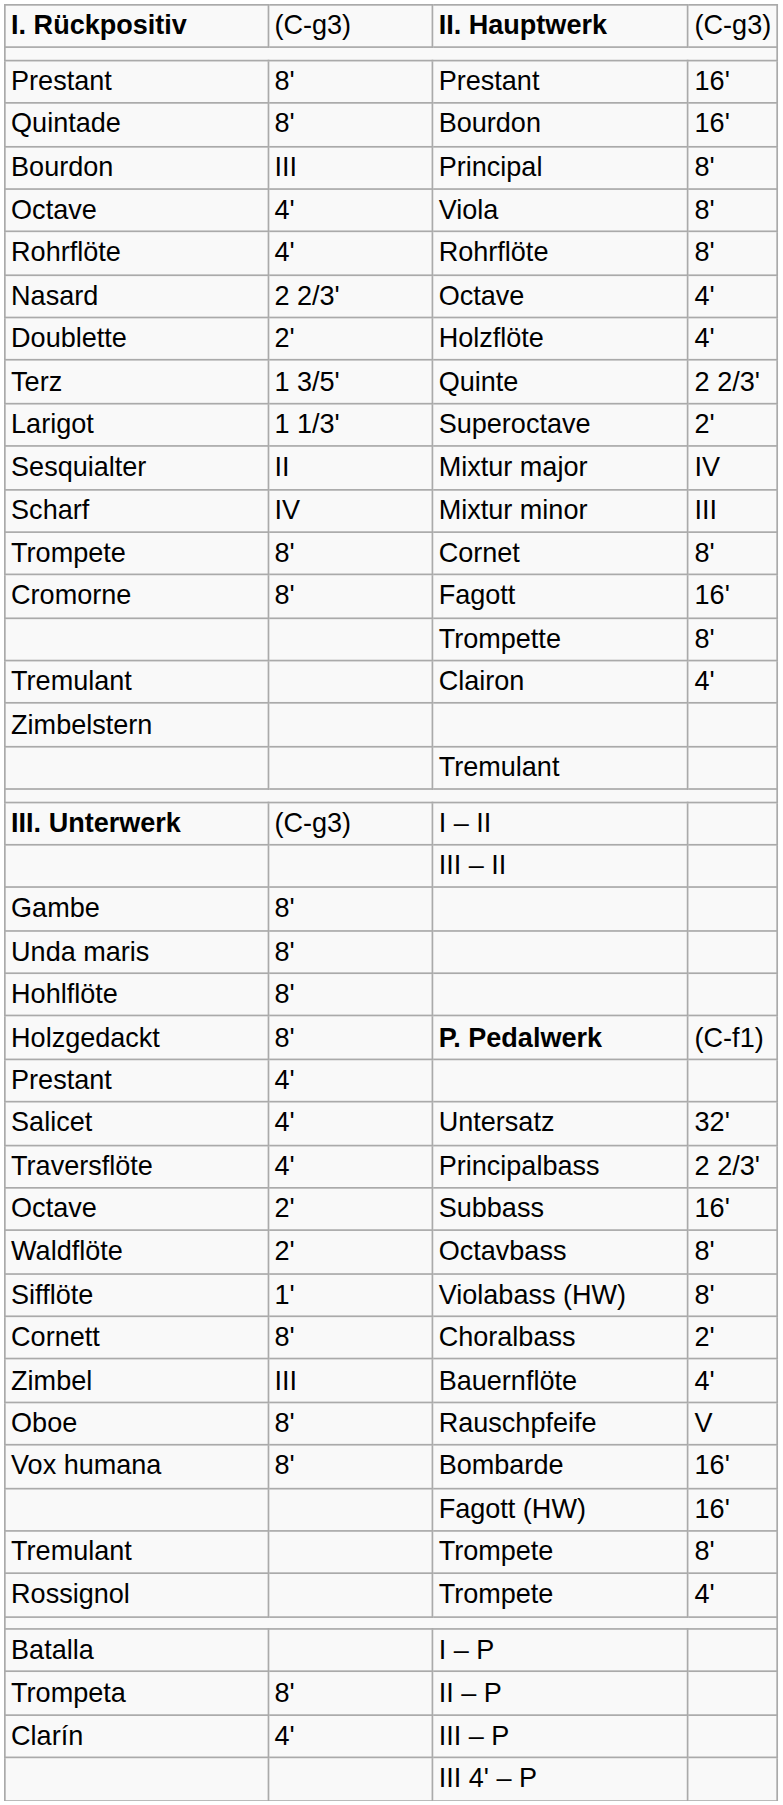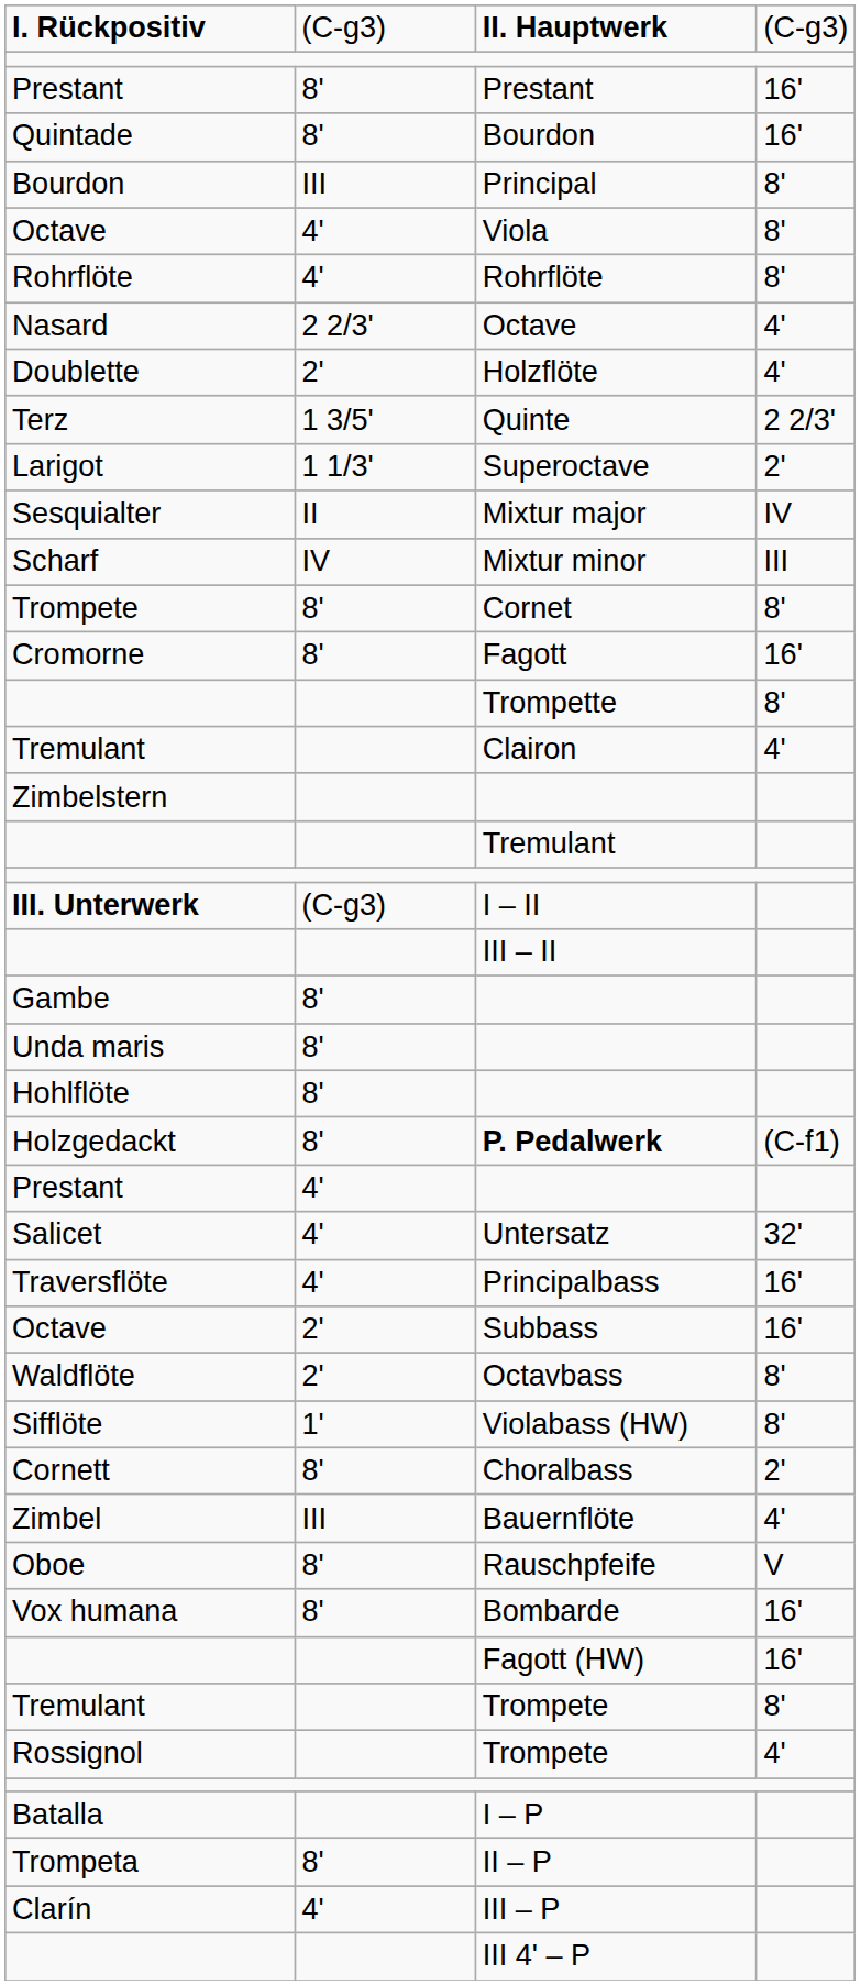 <table class="wikitable">
 <tr>
 <td><strong>I. Rückpositiv</strong>          </td>
 <td>(C-g3)          </td>
 <td><strong>II. Hauptwerk</strong>          </td>
 <td>(C-g3)</td>
 </tr>
 <tr>
 <td colspan="4"></td>
 </tr>
 <tr>
 <td>Prestant</td>
 <td>8'</td>
 <td>Prestant</td>
 <td>16'</td>
 </tr>
 <tr>
 <td>Quintade</td>
 <td>8'</td>
 <td>Bourdon</td>
 <td>16'</td>
 </tr>
 <tr>
 <td>Bourdon</td>
 <td>III</td>
 <td>Principal</td>
 <td>8'</td>
 </tr>
 <tr>
 <td>Octave</td>
 <td>4'</td>
 <td>Viola</td>
 <td>8'</td>
 </tr>
 <tr>
 <td>Rohrflöte</td>
 <td>4'</td>
 <td>Rohrflöte</td>
 <td>8'</td>
 </tr>
 <tr>
 <td>Nasard</td>
 <td>2 2/3'</td>
 <td>Octave</td>
 <td>4'</td>
 </tr>
 <tr>
 <td>Doublette</td>
 <td>2'</td>
 <td>Holzflöte</td>
 <td>4'</td>
 </tr>
 <tr>
 <td>Terz</td>
 <td>1 3/5'</td>
 <td>Quinte</td>
 <td>2 2/3'</td>
 </tr>
 <tr>
 <td>Larigot</td>
 <td>1 1/3'</td>
 <td>Superoctave</td>
 <td>2'</td>
 </tr>
 <tr>
 <td>Sesquialter</td>
 <td>II</td>
 <td>Mixtur major</td>
 <td>IV</td>
 </tr>
 <tr>
 <td>Scharf</td>
 <td>IV</td>
 <td>Mixtur minor</td>
 <td>III</td>
 </tr>
 <tr>
 <td>Trompete</td>
 <td>8'</td>
 <td>Cornet</td>
 <td>8'</td>
 </tr>
 <tr>
 <td>Cromorne</td>
 <td>8'</td>
 <td>Fagott</td>
 <td>16'</td>
 </tr>
 <tr>
 <td></td>
 <td></td>
 <td>Trompette</td>
 <td>8'</td>
 </tr>
 <tr>
 <td>Tremulant</td>
 <td></td>
 <td>Clairon</td>
 <td>4'</td>
 </tr>
 <tr>
 <td>Zimbelstern</td>
 <td></td>
 <td></td>
 <td></td>
 </tr>
 <tr>
 <td></td>
 <td></td>
 <td>Tremulant</td>
 <td></td>
 </tr>
 <tr>
 <td colspan="4"></td>
 </tr>
 <tr>
 <td><strong>III. Unterwerk</strong></td>
 <td>(C-g3)</td>
 <td>I – II</td>
 <td></td>
 </tr>
 <tr>
 <td></td>
 <td></td>
 <td>III – II</td>
 <td></td>
 </tr>
 <tr>
 <td>Gambe</td>
 <td>8'</td>
 <td></td>
 <td></td>
 </tr>
 <tr>
 <td>Unda maris</td>
 <td>8'</td>
 <td></td>
 <td></td>
 </tr>
 <tr>
 <td>Hohlflöte</td>
 <td>8'</td>
 <td></td>
 <td></td>
 </tr>
 <tr>
 <td>Holzgedackt</td>
 <td>8'</td>
 <td><strong>P. Pedalwerk</strong></td>
 <td>(C-f1)</td>
 </tr>
 <tr>
 <td>Prestant</td>
 <td>4'</td>
 <td></td>
 <td></td>
 </tr>
 <tr>
 <td>Salicet</td>
 <td>4'</td>
 <td>Untersatz</td>
 <td>32'</td>
 </tr>
 <tr>
 <td>Traversflöte</td>
 <td>4'</td>
 <td>Principalbass</td>
-<td>2 2/3'</td>
+<td>16'</td>
 </tr>
 <tr>
 <td>Octave</td>
 <td>2'</td>
 <td>Subbass</td>
 <td>16'</td>
 </tr>
 <tr>
 <td>Waldflöte</td>
 <td>2'</td>
 <td>Octavbass</td>
 <td>8'</td>
 </tr>
 <tr>
 <td>Sifflöte</td>
 <td>1'</td>
 <td>Violabass (HW)</td>
 <td>8'</td>
 </tr>
 <tr>
 <td>Cornett</td>
 <td>8'</td>
 <td>Choralbass</td>
 <td>2'</td>
 </tr>
 <tr>
 <td>Zimbel</td>
 <td>III</td>
 <td>Bauernflöte</td>
 <td>4'</td>
 </tr>
 <tr>
 <td>Oboe</td>
 <td>8'</td>
 <td>Rauschpfeife</td>
 <td>V</td>
 </tr>
 <tr>
 <td>Vox humana</td>
 <td>8'</td>
 <td>Bombarde</td>
 <td>16'</td>
 </tr>
 <tr>
 <td></td>
 <td></td>
 <td>Fagott (HW)</td>
 <td>16'</td>
 </tr>
 <tr>
 <td>Tremulant</td>
 <td></td>
 <td>Trompete</td>
 <td>8'</td>
 </tr>
 <tr>
 <td>Rossignol</td>
 <td></td>
 <td>Trompete</td>
 <td>4'</td>
 </tr>
 <tr>
 <td colspan="4"></td>
 </tr>
 <tr>
 <td>Batalla</td>
 <td></td>
 <td>I – P</td>
 <td></td>
 </tr>
 <tr>
 <td>Trompeta</td>
 <td>8'</td>
 <td>II – P</td>
 <td></td>
 </tr>
 <tr>
 <td>Clarín</td>
 <td>4'</td>
 <td>III – P</td>
 <td></td>
 </tr>
 <tr>
 <td></td>
 <td></td>
 <td>III 4' – P</td>
 <td></td>
 </tr>
 <tr>
 </tr>
 </table>
